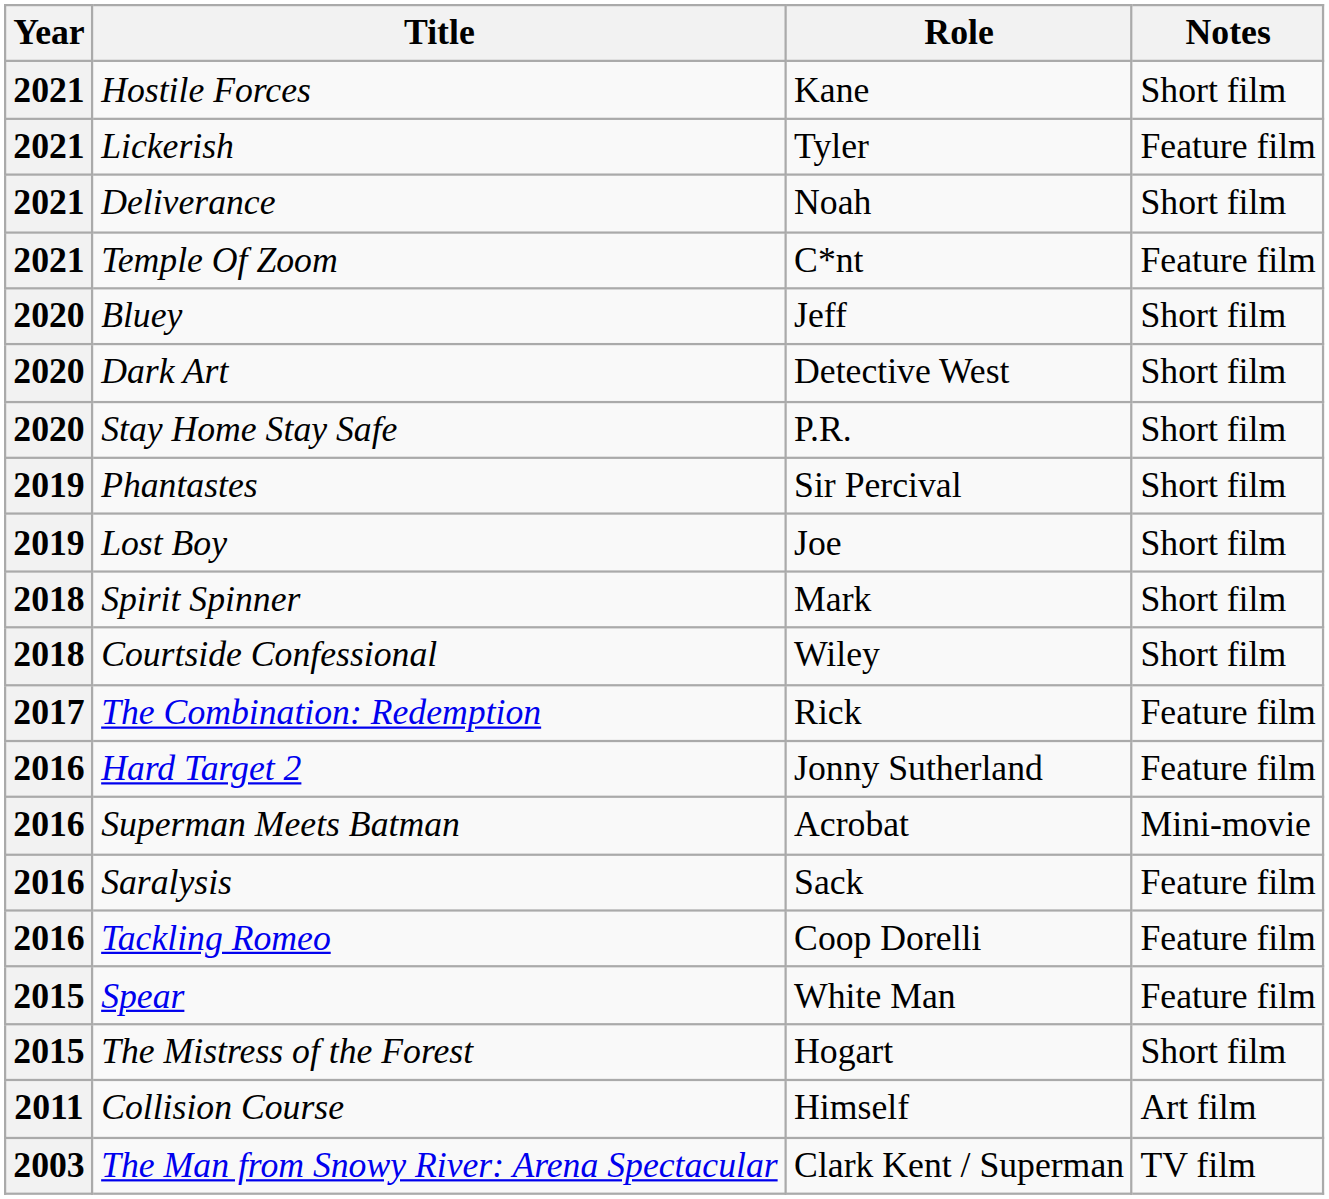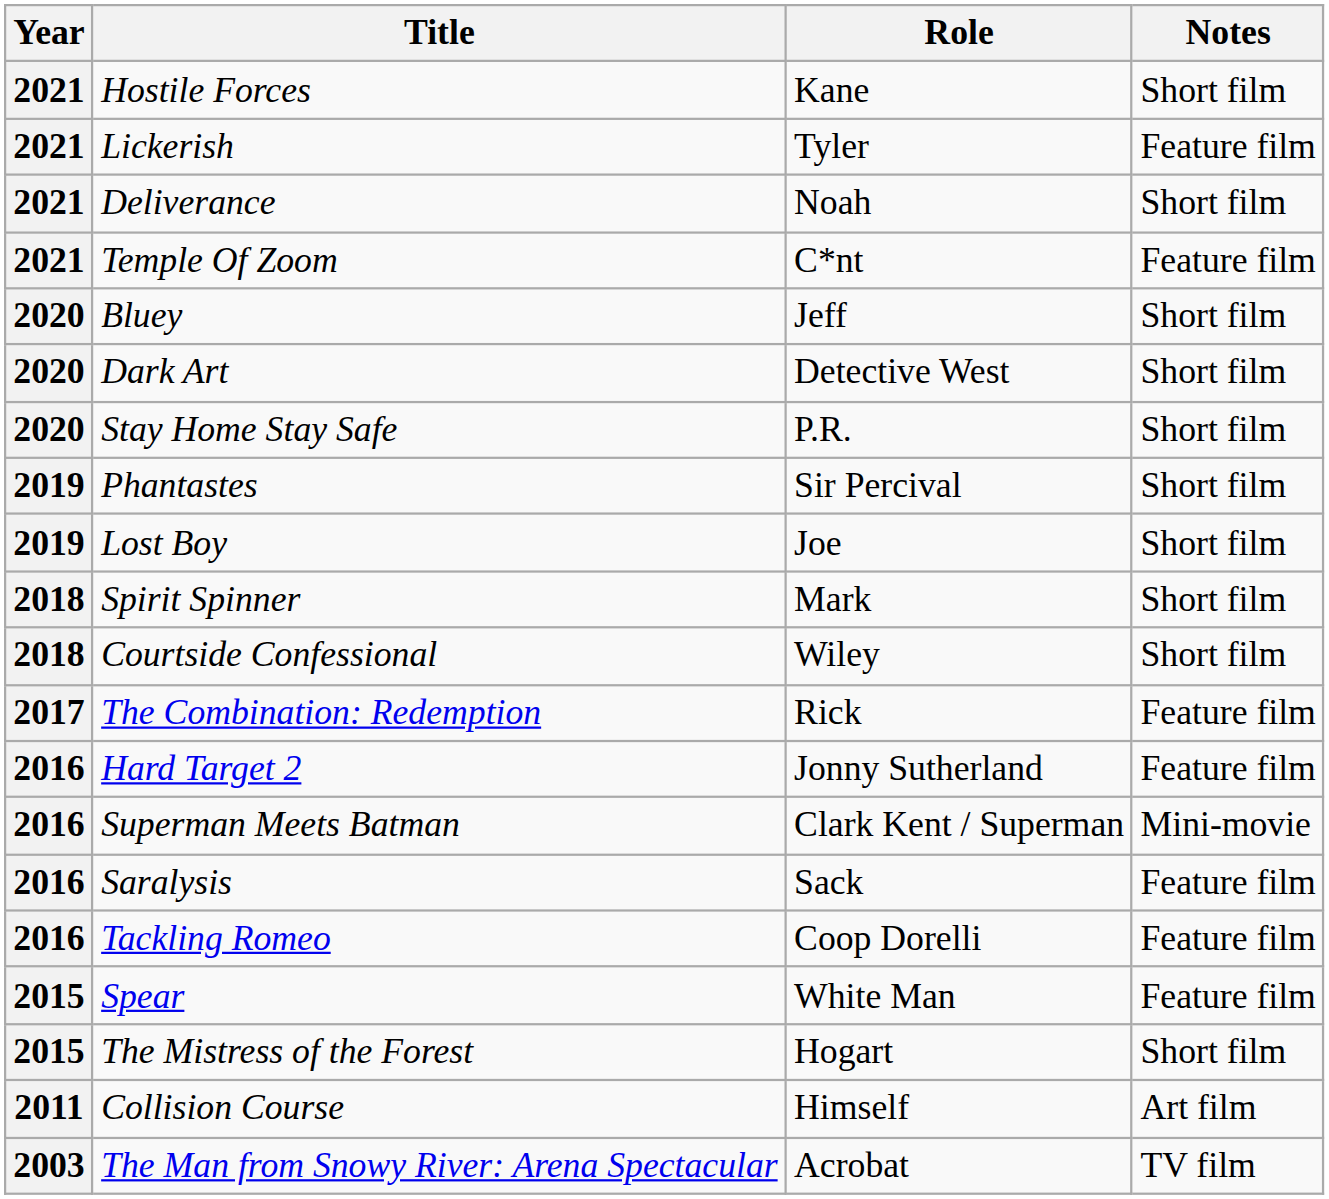 <table class="wikitable sortable plainrowheaders">
 <tr>
 <th scope="col">Year</th>
 <th scope="col" class="unsortable">Title</th>
 <th scope="col" class="unsortable">Role</th>
 <th scope="col" class="unsortable">Notes</th>
 </tr>
 <tr>
 <th scope="row">2021</th>
 <td><em>Hostile Forces</em> </td>
 <td>Kane</td>
 <td>Short film</td>
 </tr>
 <tr>
 <th scope="row">2021</th>
 <td><em>Lickerish</em> </td>
 <td>Tyler</td>
 <td>Feature film</td>
 </tr>
 <tr>
 <th scope="row">2021</th>
 <td><em>Deliverance</em> </td>
 <td>Noah</td>
 <td>Short film</td>
 </tr>
 <tr>
 <th scope="row">2021</th>
 <td><em>Temple Of Zoom</em></td>
 <td>C*nt</td>
 <td>Feature film</td>
 </tr>
 <tr>
 <th scope="row">2020</th>
 <td><em>Bluey</em></td>
 <td>Jeff</td>
 <td>Short film</td>
 </tr>
 <tr>
 <th scope="row">2020</th>
 <td><em>Dark Art</em> </td>
 <td>Detective West</td>
 <td>Short film</td>
 </tr>
 <tr>
 <th scope="row">2020</th>
 <td><em>Stay Home Stay Safe</em></td>
 <td>P.R.</td>
 <td>Short film</td>
 </tr>
 <tr>
 <th scope="row">2019</th>
 <td><em>Phantastes</em> </td>
 <td>Sir Percival</td>
 <td>Short film</td>
 </tr>
 <tr>
 <th scope="row">2019</th>
 <td><em>Lost Boy</em></td>
 <td>Joe</td>
 <td>Short film</td>
 </tr>
 <tr>
 <th scope="row">2018</th>
 <td><em>Spirit Spinner</em> </td>
 <td>Mark</td>
 <td>Short film</td>
 </tr>
 <tr>
 <th scope="row">2018</th>
 <td><em>Courtside Confessional</em></td>
 <td>Wiley</td>
 <td>Short film</td>
 </tr>
 <tr>
 <th scope="row">2017</th>
 <td><em><a href='#'>The Combination: Redemption</a></em></td>
 <td>Rick</td>
 <td>Feature film</td>
 </tr>
 <tr>
 <th scope="row">2016</th>
 <td><em><a href='#'>Hard Target 2</a></em></td>
 <td>Jonny Sutherland</td>
 <td>Feature film</td>
 </tr>
 <tr>
 <th scope="row">2016</th>
 <td><em>Superman Meets Batman</em></td>
-<td>Acrobat</td>
+<td>Clark Kent / Superman</td>
 <td>Mini-movie</td>
 </tr>
 <tr>
 <th scope="row">2016</th>
 <td><em>Saralysis</em> </td>
 <td>Sack</td>
 <td>Feature film</td>
 </tr>
 <tr>
 <th scope="row">2016</th>
 <td><em><a href='#'>Tackling Romeo</a></em> </td>
 <td>Coop Dorelli</td>
 <td>Feature film</td>
 </tr>
 <tr>
 <th scope="row">2015</th>
 <td><em><a href='#'>Spear</a></em></td>
 <td>White Man</td>
 <td>Feature film</td>
 </tr>
 <tr>
 <th scope="row">2015</th>
 <td><em>The Mistress of the Forest</em></td>
 <td>Hogart</td>
 <td>Short film</td>
 </tr>
 <tr>
 <th scope="row">2011</th>
 <td><em>Collision Course</em></td>
 <td>Himself</td>
 <td>Art film</td>
 </tr>
 <tr>
 <th scope="row">2003</th>
 <td><em><a href='#'>The Man from Snowy River: Arena Spectacular</a></em></td>
-<td>Clark Kent / Superman</td>
+<td>Acrobat</td>
 <td>TV film</td>
 </tr>
 </table>
